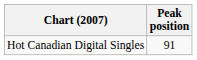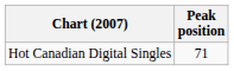 <table class="wikitable">
 <tr>
 <th>Chart (2007)</th>
 <th>Peak<br>position</th>
 </tr>
 <tr>
 <td>Hot Canadian Digital Singles</td>
-<td align="center">91</td>
+<td align="center">71</td>
 </tr>
 </table>
